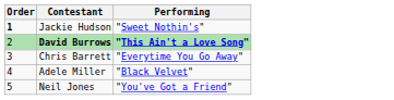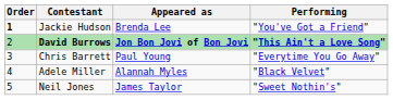 <table class="wikitable">
 <tr>
 <th>Order</th>
 <th>Contestant</th>
+<th>Appeared as</th>
 <th>Performing</th>
 </tr>
 <tr>
 <td><strong>1</strong></td>
 <td>Jackie Hudson</td>
-<td>"<a href='#'>Sweet Nothin's</a>"</td>
+<td><a href='#'>Brenda Lee</a></td>
+<td>"<a href='#'>You've Got a Friend</a>"</td>
 </tr>
 <tr style="background:#ACE1AF;">
 <td>2</td>
 <td><strong>David Burrows</strong></td>
+<td><strong><a href='#'>Jon Bon Jovi</a> of <a href='#'>Bon Jovi</a></strong></td>
 <td><strong>"<a href='#'>This Ain't a Love Song</a>"</strong></td>
 </tr>
 <tr>
 <td>3</td>
 <td>Chris Barrett</td>
+<td><a href='#'>Paul Young</a></td>
 <td>"<a href='#'>Everytime You Go Away</a>"</td>
 </tr>
 <tr>
 <td>4</td>
 <td>Adele Miller</td>
+<td><a href='#'>Alannah Myles</a></td>
 <td>"<a href='#'>Black Velvet</a>"</td>
 </tr>
 <tr>
 <td>5</td>
 <td>Neil Jones</td>
-<td>"<a href='#'>You've Got a Friend</a>"</td>
+<td><a href='#'>James Taylor</a></td>
+<td>"<a href='#'>Sweet Nothin's</a>"</td>
 </tr>
 </table>
